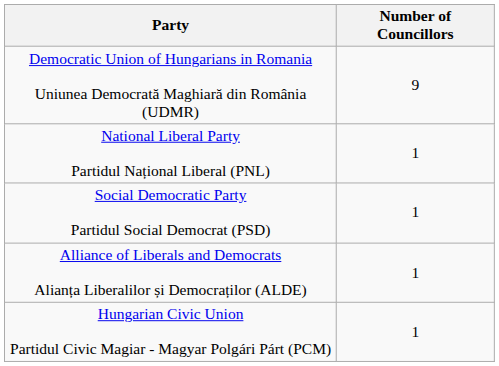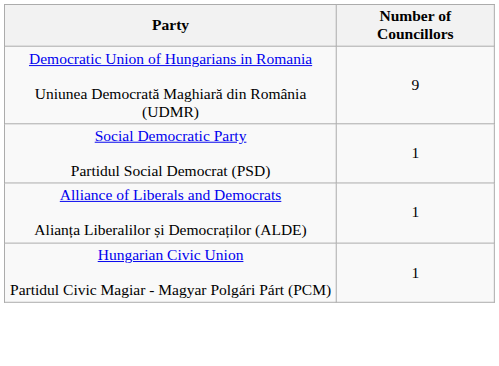 <table class="wikitable" style="text-align:center; width:40%;">
 <tr>
 <th scope=col>Party</th>
 <th scope=col>Number of Councillors</th>
 </tr>
 <tr>
 <td><a href='#'>Democratic Union of Hungarians in Romania</a> <br><br>Uniunea Democrată Maghiară din România (UDMR)</td>
 <td>9</td>
-</tr>
-<tr>
-<td><a href='#'>National Liberal Party</a><br><br>Partidul Național Liberal (PNL)</td>
-<td>1</td>
 </tr>
 <tr>
 <td><a href='#'>Social Democratic Party</a><br><br>Partidul Social Democrat (PSD)</td>
 <td>1</td>
 </tr>
 <tr>
 <td><a href='#'>Alliance of Liberals and Democrats</a><br><br>Alianța Liberalilor și Democraților (ALDE)</td>
 <td>1</td>
 </tr>
 <tr>
 <td><a href='#'>Hungarian Civic Union</a><br><br>Partidul Civic Magiar - Magyar Polgári Párt (PCM)</td>
 <td>1</td>
 </tr>
 </table>
